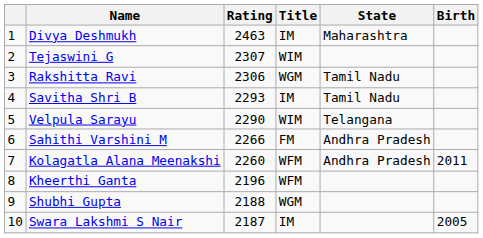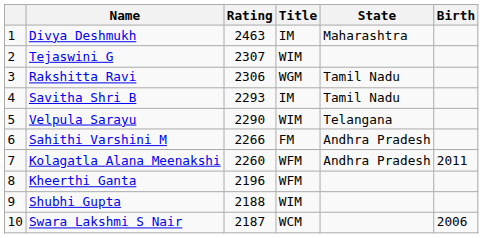 <table class="wikitable nowrap mw-datatable floatright">
 <tr>
 <th></th>
 <th>Name</th>
 <th>Rating</th>
 <th>Title</th>
 <th>State</th>
 <th>Birth</th>
 </tr>
 <tr>
 <td>1</td>
 <td><a href='#'>Divya Deshmukh</a></td>
 <td align="center">2463</td>
 <td>IM</td>
 <td>Maharashtra</td>
 <td></td>
 </tr>
 <tr>
 <td>2</td>
 <td><a href='#'>Tejaswini G</a></td>
 <td align="center">2307</td>
 <td>WIM</td>
 <td></td>
 <td></td>
 </tr>
 <tr>
 <td>3</td>
 <td><a href='#'>Rakshitta Ravi</a></td>
 <td align="center">2306</td>
 <td>WGM</td>
 <td>Tamil Nadu</td>
 <td></td>
 </tr>
 <tr>
 <td>4</td>
 <td><a href='#'>Savitha Shri B</a></td>
 <td align="center">2293</td>
 <td>IM</td>
 <td>Tamil Nadu</td>
 <td></td>
 </tr>
 <tr>
 <td>5</td>
 <td><a href='#'>Velpula Sarayu</a></td>
 <td align="center">2290</td>
 <td>WIM</td>
 <td>Telangana</td>
 <td></td>
 </tr>
 <tr>
 <td>6</td>
 <td><a href='#'>Sahithi Varshini M</a></td>
 <td align="center">2266</td>
 <td>FM</td>
 <td>Andhra Pradesh</td>
 <td></td>
 </tr>
 <tr>
 <td>7</td>
 <td><a href='#'>Kolagatla Alana Meenakshi</a></td>
 <td align="center">2260</td>
 <td>WFM</td>
 <td>Andhra Pradesh</td>
 <td>2011</td>
 </tr>
 <tr>
 <td>8</td>
 <td><a href='#'>Kheerthi Ganta</a></td>
 <td align="center">2196</td>
 <td>WFM</td>
 <td></td>
 <td></td>
 </tr>
 <tr>
 <td>9</td>
 <td><a href='#'>Shubhi Gupta</a></td>
 <td align="center">2188</td>
-<td>WGM</td>
+<td>WIM</td>
 <td></td>
 <td></td>
 </tr>
 <tr>
 <td>10</td>
 <td><a href='#'>Swara Lakshmi S Nair</a></td>
 <td align="center">2187</td>
-<td>IM</td>
+<td>WCM</td>
 <td></td>
-<td>2005</td>
+<td>2006</td>
 </tr>
 </table>
